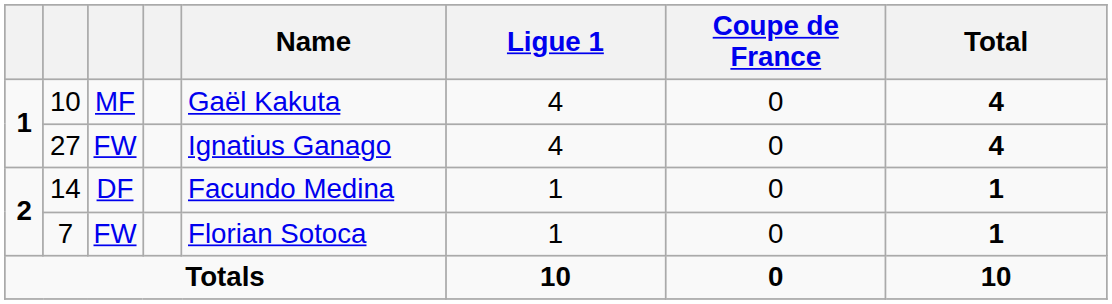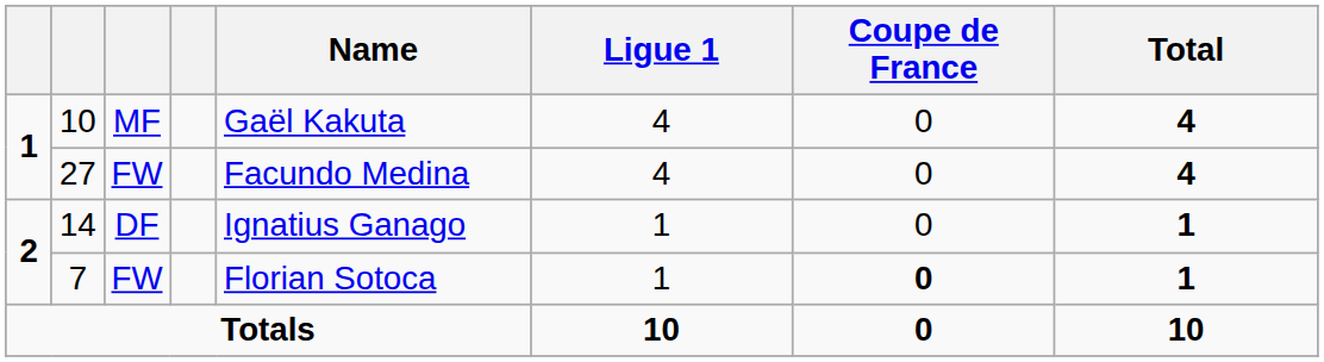 <table class="wikitable" style="text-align:center">
 <tr>
 <th width=15></th>
 <th width=15></th>
 <th width=15></th>
 <th width=15></th>
 <th width=145>Name</th>
 <th width=120><a href='#'>Ligue 1</a></th>
 <th width=120><a href='#'>Coupe de France</a></th>
 <th width=120>Total</th>
 </tr>
 <tr>
 <td rowspan=2><strong>1</strong></td>
 <td>10</td>
 <td><a href='#'>MF</a></td>
 <td></td>
 <td align=left><a href='#'>Gaël Kakuta</a></td>
 <td>4</td>
 <td>0</td>
 <td><strong>4</strong></td>
 </tr>
 <tr>
 <td>27</td>
 <td><a href='#'>FW</a></td>
 <td></td>
-<td align=left><a href='#'>Ignatius Ganago</a></td>
+<td align=left><a href='#'>Facundo Medina</a></td>
 <td>4</td>
 <td>0</td>
 <td><strong>4</strong></td>
 </tr>
 <tr>
 <td rowspan=2><strong>2</strong></td>
 <td>14</td>
 <td><a href='#'>DF</a></td>
 <td></td>
-<td align=left><a href='#'>Facundo Medina</a></td>
+<td align=left><a href='#'>Ignatius Ganago</a></td>
 <td>1</td>
 <td>0</td>
 <td><strong>1</strong></td>
 </tr>
 <tr>
 <td>7</td>
 <td><a href='#'>FW</a></td>
 <td></td>
 <td align=left><a href='#'>Florian Sotoca</a></td>
 <td>1</td>
-<td>0</td>
+<td><strong>0</strong></td>
 <td><strong>1</strong></td>
 </tr>
 <tr>
 <td colspan=5><strong>Totals</strong></td>
 <td><strong>10</strong></td>
 <td><strong>0</strong></td>
 <td><strong>10</strong></td>
 </tr>
 </table>
